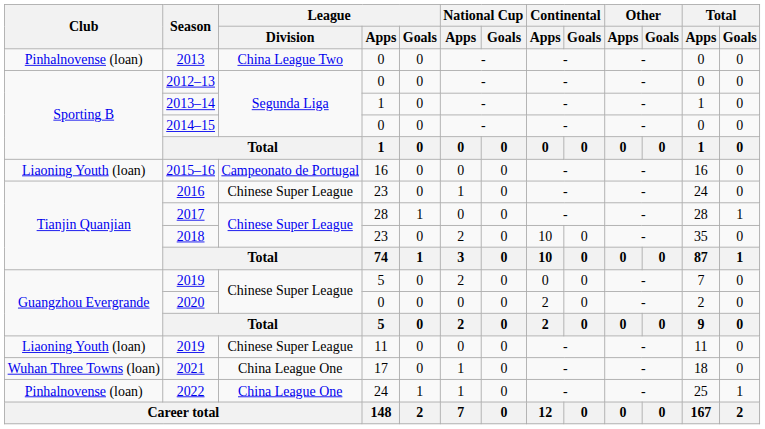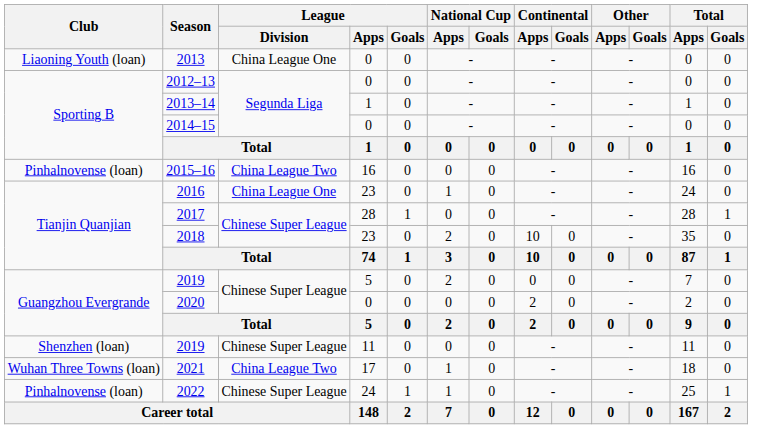 <table class="wikitable" style="text-align: center">
 <tr>
 <th rowspan="2">Club</th>
 <th rowspan="2">Season</th>
 <th colspan="3">League</th>
 <th colspan="2">National Cup</th>
 <th colspan="2">Continental</th>
 <th colspan="2">Other</th>
 <th colspan="2">Total</th>
 </tr>
 <tr>
 <th>Division</th>
 <th>Apps</th>
 <th>Goals</th>
 <th>Apps</th>
 <th>Goals</th>
 <th>Apps</th>
 <th>Goals</th>
 <th>Apps</th>
 <th>Goals</th>
 <th>Apps</th>
 <th>Goals</th>
 </tr>
 <tr>
-<td><a href='#'>Pinhalnovense</a> (loan)</td>
+<td><a href='#'>Liaoning Youth</a> (loan)</td>
 <td><a href='#'>2013</a></td>
-<td><a href='#'>China League Two</a></td>
+<td>China League One</td>
 <td>0</td>
 <td>0</td>
 <td colspan="2">-</td>
 <td colspan="2">-</td>
 <td colspan="2">-</td>
 <td>0</td>
 <td>0</td>
 </tr>
 <tr>
 <td rowspan="4"><a href='#'>Sporting B</a></td>
 <td><a href='#'>2012–13</a></td>
 <td rowspan="3"><a href='#'>Segunda Liga</a></td>
 <td>0</td>
 <td>0</td>
 <td colspan="2">-</td>
 <td colspan="2">-</td>
 <td colspan="2">-</td>
 <td>0</td>
 <td>0</td>
 </tr>
 <tr>
 <td><a href='#'>2013–14</a></td>
 <td>1</td>
 <td>0</td>
 <td colspan="2">-</td>
 <td colspan="2">-</td>
 <td colspan="2">-</td>
 <td>1</td>
 <td>0</td>
 </tr>
 <tr>
 <td><a href='#'>2014–15</a></td>
 <td>0</td>
 <td>0</td>
 <td colspan="2">-</td>
 <td colspan="2">-</td>
 <td colspan="2">-</td>
 <td>0</td>
 <td>0</td>
 </tr>
 <tr>
 <th colspan="2"><strong>Total</strong></th>
 <th>1</th>
 <th>0</th>
 <th>0</th>
 <th>0</th>
 <th>0</th>
 <th>0</th>
 <th>0</th>
 <th>0</th>
 <th>1</th>
 <th>0</th>
 </tr>
 <tr>
-<td><a href='#'>Liaoning Youth</a> (loan)</td>
+<td><a href='#'>Pinhalnovense</a> (loan)</td>
 <td><a href='#'>2015–16</a></td>
-<td><a href='#'>Campeonato de Portugal</a></td>
+<td><a href='#'>China League Two</a></td>
 <td>16</td>
 <td>0</td>
 <td>0</td>
 <td>0</td>
 <td colspan="2">-</td>
 <td colspan="2">-</td>
 <td>16</td>
 <td>0</td>
 </tr>
 <tr>
 <td rowspan="4"><a href='#'>Tianjin Quanjian</a></td>
 <td><a href='#'>2016</a></td>
-<td>Chinese Super League</td>
+<td><a href='#'>China League One</a></td>
 <td>23</td>
 <td>0</td>
 <td>1</td>
 <td>0</td>
 <td colspan="2">-</td>
 <td colspan="2">-</td>
 <td>24</td>
 <td>0</td>
 </tr>
 <tr>
 <td><a href='#'>2017</a></td>
 <td rowspan="2"><a href='#'>Chinese Super League</a></td>
 <td>28</td>
 <td>1</td>
 <td>0</td>
 <td>0</td>
 <td colspan="2">-</td>
 <td colspan="2">-</td>
 <td>28</td>
 <td>1</td>
 </tr>
 <tr>
 <td><a href='#'>2018</a></td>
 <td>23</td>
 <td>0</td>
 <td>2</td>
 <td>0</td>
 <td>10</td>
 <td>0</td>
 <td colspan="2">-</td>
 <td>35</td>
 <td>0</td>
 </tr>
 <tr>
 <th colspan="2"><strong>Total</strong></th>
 <th>74</th>
 <th>1</th>
 <th>3</th>
 <th>0</th>
 <th>10</th>
 <th>0</th>
 <th>0</th>
 <th>0</th>
 <th>87</th>
 <th>1</th>
 </tr>
 <tr>
 <td rowspan="3"><a href='#'>Guangzhou Evergrande</a></td>
 <td><a href='#'>2019</a></td>
 <td rowspan="2">Chinese Super League</td>
 <td>5</td>
 <td>0</td>
 <td>2</td>
 <td>0</td>
 <td>0</td>
 <td>0</td>
 <td colspan="2">-</td>
 <td>7</td>
 <td>0</td>
 </tr>
 <tr>
 <td><a href='#'>2020</a></td>
 <td>0</td>
 <td>0</td>
 <td>0</td>
 <td>0</td>
 <td>2</td>
 <td>0</td>
 <td colspan="2">-</td>
 <td>2</td>
 <td>0</td>
 </tr>
 <tr>
 <th colspan="2"><strong>Total</strong></th>
 <th>5</th>
 <th>0</th>
 <th>2</th>
 <th>0</th>
 <th>2</th>
 <th>0</th>
 <th>0</th>
 <th>0</th>
 <th>9</th>
 <th>0</th>
 </tr>
 <tr>
-<td><a href='#'>Liaoning Youth</a> (loan)</td>
+<td><a href='#'>Shenzhen</a> (loan)</td>
 <td><a href='#'>2019</a></td>
 <td>Chinese Super League</td>
 <td>11</td>
 <td>0</td>
 <td>0</td>
 <td>0</td>
 <td colspan="2">-</td>
 <td colspan="2">-</td>
 <td>11</td>
 <td>0</td>
 </tr>
 <tr>
 <td><a href='#'>Wuhan Three Towns</a> (loan)</td>
 <td><a href='#'>2021</a></td>
-<td>China League One</td>
+<td><a href='#'>China League Two</a></td>
 <td>17</td>
 <td>0</td>
 <td>1</td>
 <td>0</td>
 <td colspan="2">-</td>
 <td colspan="2">-</td>
 <td>18</td>
 <td>0</td>
 </tr>
 <tr>
 <td><a href='#'>Pinhalnovense</a> (loan)</td>
 <td><a href='#'>2022</a></td>
-<td><a href='#'>China League One</a></td>
+<td>Chinese Super League</td>
 <td>24</td>
 <td>1</td>
 <td>1</td>
 <td>0</td>
 <td colspan="2">-</td>
 <td colspan="2">-</td>
 <td>25</td>
 <td>1</td>
 </tr>
 <tr>
 <th colspan=3>Career total</th>
 <th>148</th>
 <th>2</th>
 <th>7</th>
 <th>0</th>
 <th>12</th>
 <th>0</th>
 <th>0</th>
 <th>0</th>
 <th>167</th>
 <th>2</th>
 </tr>
 </table>
